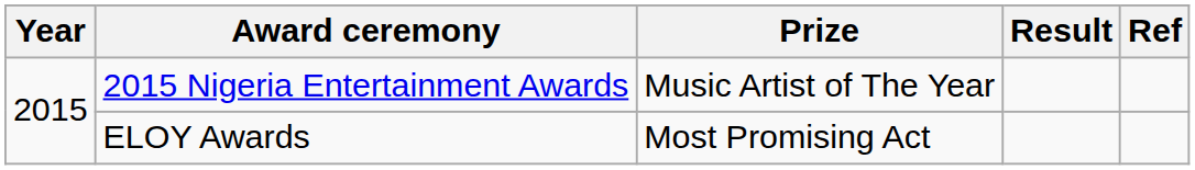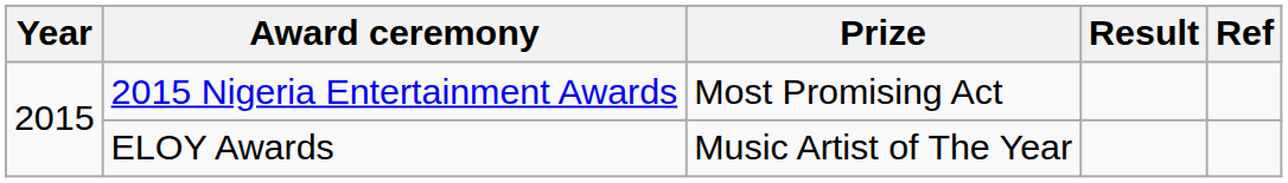 <table class ="wikitable">
 <tr>
 <th>Year</th>
 <th>Award ceremony</th>
 <th>Prize</th>
 <th>Result</th>
 <th>Ref</th>
 </tr>
 <tr>
 <td rowspan="2">2015</td>
 <td><a href='#'>2015 Nigeria Entertainment Awards</a></td>
-<td>Music Artist of The Year</td>
+<td>Most Promising Act</td>
 <td></td>
 <td></td>
 </tr>
 <tr>
 <td>ELOY Awards</td>
-<td>Most Promising Act</td>
+<td>Music Artist of The Year</td>
 <td></td>
 <td></td>
 </tr>
 </table>
